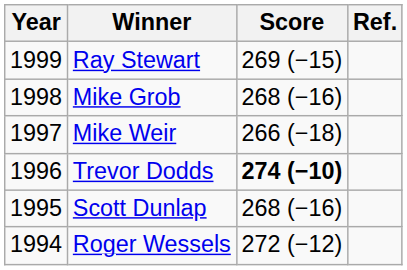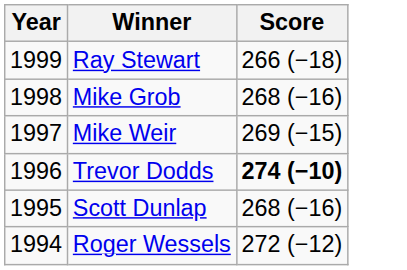 <table class=wikitable>
 <tr>
 <th>Year</th>
 <th>Winner</th>
 <th>Score</th>
-<th>Ref.</th>
 </tr>
 <tr>
 <td>1999</td>
 <td> <a href='#'>Ray Stewart</a></td>
-<td>269 (−15)</td>
-<td></td>
+<td>266 (−18)</td>
 </tr>
 <tr>
 <td>1998</td>
 <td> <a href='#'>Mike Grob</a></td>
 <td>268 (−16)</td>
-<td></td>
 </tr>
 <tr>
 <td>1997</td>
 <td> <a href='#'>Mike Weir</a></td>
-<td>266 (−18)</td>
-<td></td>
+<td>269 (−15)</td>
 </tr>
 <tr>
 <td>1996</td>
 <td> <a href='#'>Trevor Dodds</a></td>
 <td><strong>274 (−10)</strong></td>
-<td></td>
 </tr>
 <tr>
 <td>1995</td>
 <td> <a href='#'>Scott Dunlap</a></td>
 <td>268 (−16)</td>
-<td></td>
 </tr>
 <tr>
 <td>1994</td>
 <td> <a href='#'>Roger Wessels</a></td>
 <td>272 (−12)</td>
-<td></td>
 </tr>
 </table>
